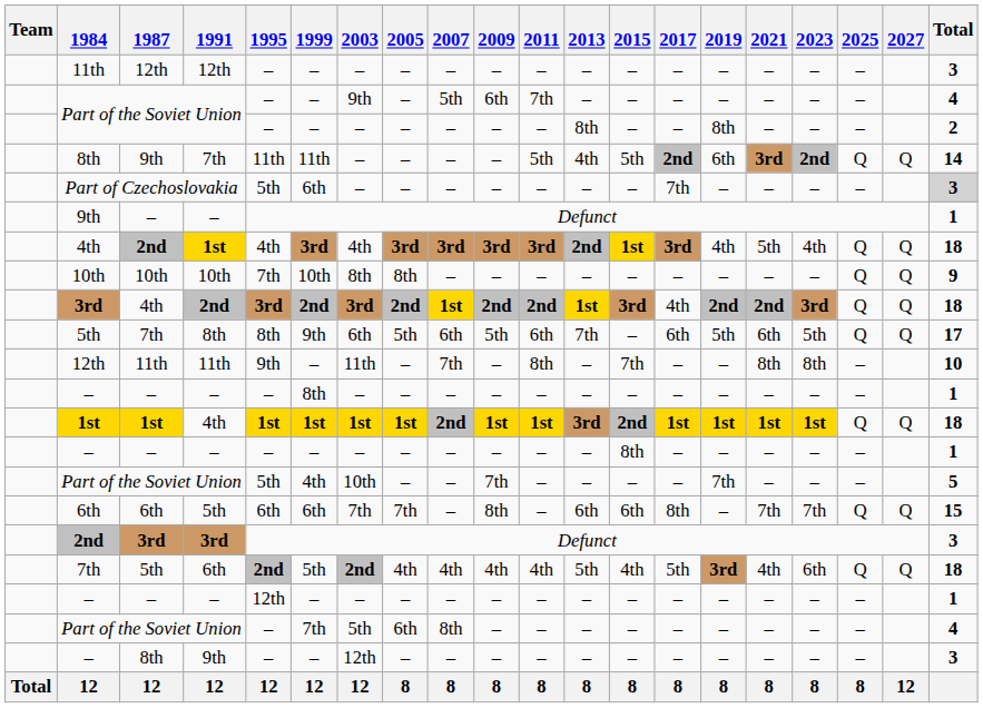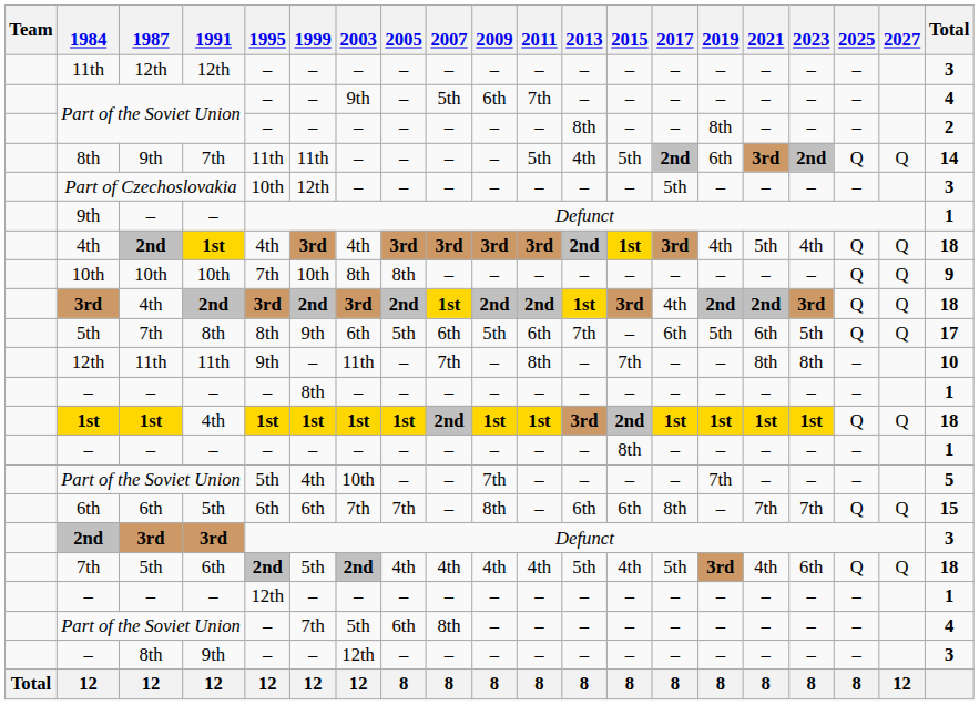 <table class="wikitable" style="text-align:center">
 <tr>
 <th>Team</th>
 <th><br><a href='#'>1984</a></th>
 <th><br><a href='#'>1987</a></th>
 <th><br><a href='#'>1991</a></th>
 <th><br><a href='#'>1995</a></th>
 <th><br><a href='#'>1999</a></th>
 <th><br><a href='#'>2003</a></th>
 <th><br><a href='#'>2005</a></th>
 <th><br><a href='#'>2007</a></th>
 <th><br><a href='#'>2009</a></th>
 <th><br><a href='#'>2011</a></th>
 <th><br><a href='#'>2013</a></th>
 <th><br><a href='#'>2015</a></th>
 <th><br><a href='#'>2017</a></th>
 <th><br><a href='#'>2019</a></th>
 <th><br><a href='#'>2021</a></th>
 <th><br><a href='#'>2023</a></th>
 <th><br><a href='#'>2025</a></th>
 <th><br><a href='#'>2027</a></th>
 <th>Total</th>
 </tr>
 <tr>
 <td align=left></td>
 <td>11th</td>
 <td>12th</td>
 <td>12th</td>
 <td>–</td>
 <td>–</td>
 <td>–</td>
 <td>–</td>
 <td>–</td>
 <td>–</td>
 <td>–</td>
 <td>–</td>
 <td>–</td>
 <td>–</td>
 <td>–</td>
 <td>–</td>
 <td>–</td>
 <td>–</td>
 <td></td>
 <td><strong>3</strong></td>
 </tr>
 <tr>
 <td align=left></td>
 <td colspan="3" rowspan="2"><em>Part of the Soviet Union</em></td>
 <td>–</td>
 <td>–</td>
 <td>9th</td>
 <td>–</td>
 <td>5th</td>
 <td>6th</td>
 <td>7th</td>
 <td>–</td>
 <td>–</td>
 <td>–</td>
 <td>–</td>
 <td>–</td>
 <td>–</td>
 <td>–</td>
 <td></td>
 <td><strong>4</strong></td>
 </tr>
 <tr>
 <td align=left></td>
 <td>–</td>
 <td>–</td>
 <td>–</td>
 <td>–</td>
 <td>–</td>
 <td>–</td>
 <td>–</td>
 <td>8th</td>
 <td>–</td>
 <td>–</td>
 <td>8th</td>
 <td>–</td>
 <td>–</td>
 <td>–</td>
 <td></td>
 <td><strong>2</strong></td>
 </tr>
 <tr>
 <td align=left></td>
 <td>8th</td>
 <td>9th</td>
 <td>7th</td>
 <td>11th</td>
 <td>11th</td>
 <td>–</td>
 <td>–</td>
 <td>–</td>
 <td>–</td>
 <td>5th</td>
 <td>4th</td>
 <td>5th</td>
 <td bgcolor=silver><strong>2nd</strong></td>
 <td>6th</td>
 <td bgcolor=cc9966><strong>3rd</strong></td>
 <td bgcolor=silver><strong>2nd</strong></td>
 <td>Q</td>
 <td>Q</td>
 <td><strong>14</strong></td>
 </tr>
 <tr>
 <td align=left></td>
 <td colspan=3><em>Part of Czechoslovakia</em></td>
-<td>5th</td>
-<td>6th</td>
+<td>10th</td>
+<td>12th</td>
 <td>–</td>
 <td>–</td>
 <td>–</td>
 <td>–</td>
 <td>–</td>
 <td>–</td>
 <td>–</td>
-<td>7th</td>
+<td>5th</td>
 <td>–</td>
 <td>–</td>
 <td>–</td>
 <td>–</td>
 <td></td>
-<td style="background: lightgrey;"><strong>3</strong></td>
+<td><strong>3</strong></td>
 </tr>
 <tr>
 <td align=left></td>
 <td>9th</td>
 <td>–</td>
 <td>–</td>
 <td colspan=15><em>Defunct</em></td>
 <td><strong>1</strong></td>
 </tr>
 <tr>
 <td align=left></td>
 <td>4th</td>
 <td bgcolor=silver><strong>2nd</strong></td>
 <td bgcolor=gold><strong>1st</strong></td>
 <td>4th</td>
 <td bgcolor=cc9966><strong>3rd</strong></td>
 <td>4th</td>
 <td bgcolor=cc9966><strong>3rd</strong></td>
 <td bgcolor=cc9966><strong>3rd</strong></td>
 <td bgcolor=cc9966><strong>3rd</strong></td>
 <td bgcolor=cc9966><strong>3rd</strong></td>
 <td bgcolor=silver><strong>2nd</strong></td>
 <td bgcolor=gold><strong>1st</strong></td>
 <td bgcolor=cc9966><strong>3rd</strong></td>
 <td>4th</td>
 <td>5th</td>
 <td>4th</td>
 <td>Q</td>
 <td>Q</td>
 <td><strong>18</strong></td>
 </tr>
 <tr>
 <td align=left></td>
 <td>10th</td>
 <td>10th</td>
 <td>10th</td>
 <td>7th</td>
 <td>10th</td>
 <td>8th</td>
 <td>8th</td>
 <td>–</td>
 <td>–</td>
 <td>–</td>
 <td>–</td>
 <td>–</td>
 <td>–</td>
 <td>–</td>
 <td>–</td>
 <td>–</td>
 <td>Q</td>
 <td>Q</td>
 <td><strong>9</strong></td>
 </tr>
 <tr>
 <td align=left></td>
 <td bgcolor=cc9966><strong>3rd</strong></td>
 <td>4th</td>
 <td bgcolor=silver><strong>2nd</strong></td>
 <td bgcolor=cc9966><strong>3rd</strong></td>
 <td bgcolor=silver><strong>2nd</strong></td>
 <td bgcolor=cc9966><strong>3rd</strong></td>
 <td bgcolor=silver><strong>2nd</strong></td>
 <td bgcolor=gold><strong>1st</strong></td>
 <td bgcolor=silver><strong>2nd</strong></td>
 <td bgcolor=silver><strong>2nd</strong></td>
 <td bgcolor=gold><strong>1st</strong></td>
 <td bgcolor=cc9966><strong>3rd</strong></td>
 <td>4th</td>
 <td bgcolor=silver><strong>2nd</strong></td>
 <td bgcolor=silver><strong>2nd</strong></td>
 <td bgcolor=cc9966><strong>3rd</strong></td>
 <td>Q</td>
 <td>Q</td>
 <td><strong>18</strong></td>
 </tr>
 <tr>
 <td align=left></td>
 <td>5th</td>
 <td>7th</td>
 <td>8th</td>
 <td>8th</td>
 <td>9th</td>
 <td>6th</td>
 <td>5th</td>
 <td>6th</td>
 <td>5th</td>
 <td>6th</td>
 <td>7th</td>
 <td>–</td>
 <td>6th</td>
 <td>5th</td>
 <td>6th</td>
 <td>5th</td>
 <td>Q</td>
 <td>Q</td>
 <td><strong>17</strong></td>
 </tr>
 <tr>
 <td align=left></td>
 <td>12th</td>
 <td>11th</td>
 <td>11th</td>
 <td>9th</td>
 <td>–</td>
 <td>11th</td>
 <td>–</td>
 <td>7th</td>
 <td>–</td>
 <td>8th</td>
 <td>–</td>
 <td>7th</td>
 <td>–</td>
 <td>–</td>
 <td>8th</td>
 <td>8th</td>
 <td>–</td>
 <td></td>
 <td><strong>10</strong></td>
 </tr>
 <tr>
 <td align=left></td>
 <td>–</td>
 <td>–</td>
 <td>–</td>
 <td>–</td>
 <td>8th</td>
 <td>–</td>
 <td>–</td>
 <td>–</td>
 <td>–</td>
 <td>–</td>
 <td>–</td>
 <td>–</td>
 <td>–</td>
 <td>–</td>
 <td>–</td>
 <td>–</td>
 <td>–</td>
 <td></td>
 <td><strong>1</strong></td>
 </tr>
 <tr>
 <td align=left></td>
 <td bgcolor=gold><strong>1st</strong></td>
 <td bgcolor=gold><strong>1st</strong></td>
 <td>4th</td>
 <td bgcolor=gold><strong>1st</strong></td>
 <td bgcolor=gold><strong>1st</strong></td>
 <td bgcolor=gold><strong>1st</strong></td>
 <td bgcolor=gold><strong>1st</strong></td>
 <td bgcolor=silver><strong>2nd</strong></td>
 <td bgcolor=gold><strong>1st</strong></td>
 <td bgcolor=gold><strong>1st</strong></td>
 <td bgcolor=cc9966><strong>3rd</strong></td>
 <td bgcolor=silver><strong>2nd</strong></td>
 <td bgcolor=gold><strong>1st</strong></td>
 <td bgcolor=gold><strong>1st</strong></td>
 <td bgcolor=gold><strong>1st</strong></td>
 <td bgcolor=gold><strong>1st</strong></td>
 <td>Q</td>
 <td>Q</td>
 <td><strong>18</strong></td>
 </tr>
 <tr>
 <td align=left></td>
 <td>–</td>
 <td>–</td>
 <td>–</td>
 <td>–</td>
 <td>–</td>
 <td>–</td>
 <td>–</td>
 <td>–</td>
 <td>–</td>
 <td>–</td>
 <td>–</td>
 <td>8th</td>
 <td>–</td>
 <td>–</td>
 <td>–</td>
 <td>–</td>
 <td>–</td>
 <td></td>
 <td><strong>1</strong></td>
 </tr>
 <tr>
 <td align=left></td>
 <td colspan=3><em>Part of the Soviet Union</em></td>
 <td>5th</td>
 <td>4th</td>
 <td>10th</td>
 <td>–</td>
 <td>–</td>
 <td>7th</td>
 <td>–</td>
 <td>–</td>
 <td>–</td>
 <td>–</td>
 <td>7th</td>
 <td>–</td>
 <td>–</td>
 <td>–</td>
 <td></td>
 <td><strong>5</strong></td>
 </tr>
 <tr>
 <td align=left></td>
 <td>6th</td>
 <td>6th</td>
 <td>5th</td>
 <td>6th</td>
 <td>6th</td>
 <td>7th</td>
 <td>7th</td>
 <td>–</td>
 <td>8th</td>
 <td>–</td>
 <td>6th</td>
 <td>6th</td>
 <td>8th</td>
 <td>–</td>
 <td>7th</td>
 <td>7th</td>
 <td>Q</td>
 <td>Q</td>
 <td><strong>15</strong></td>
 </tr>
 <tr>
 <td align=left><em></em></td>
 <td bgcolor=silver><strong>2nd</strong></td>
 <td bgcolor=cc9966><strong>3rd</strong></td>
 <td bgcolor=cc9966><strong>3rd</strong></td>
 <td colspan=15><em>Defunct</em></td>
 <td><strong>3</strong></td>
 </tr>
 <tr>
 <td align=left></td>
 <td>7th</td>
 <td>5th</td>
 <td>6th</td>
 <td bgcolor=silver><strong>2nd</strong></td>
 <td>5th</td>
 <td bgcolor=silver><strong>2nd</strong></td>
 <td>4th</td>
 <td>4th</td>
 <td>4th</td>
 <td>4th</td>
 <td>5th</td>
 <td>4th</td>
 <td>5th</td>
 <td bgcolor=cc9966><strong>3rd</strong></td>
 <td>4th</td>
 <td>6th</td>
 <td>Q</td>
 <td>Q</td>
 <td><strong>18</strong></td>
 </tr>
 <tr>
 <td align=left></td>
 <td>–</td>
 <td>–</td>
 <td>–</td>
 <td>12th</td>
 <td>–</td>
 <td>–</td>
 <td>–</td>
 <td>–</td>
 <td>–</td>
 <td>–</td>
 <td>–</td>
 <td>–</td>
 <td>–</td>
 <td>–</td>
 <td>–</td>
 <td>–</td>
 <td>–</td>
 <td></td>
 <td><strong>1</strong></td>
 </tr>
 <tr>
 <td align=left></td>
 <td colspan=3><em>Part of the Soviet Union</em></td>
 <td>–</td>
 <td>7th</td>
 <td>5th</td>
 <td>6th</td>
 <td>8th</td>
 <td>–</td>
 <td>–</td>
 <td>–</td>
 <td>–</td>
 <td>–</td>
 <td>–</td>
 <td>–</td>
 <td>–</td>
 <td>–</td>
 <td></td>
 <td><strong>4</strong></td>
 </tr>
 <tr>
 <td align=left></td>
 <td>–</td>
 <td>8th</td>
 <td>9th</td>
 <td>–</td>
 <td>–</td>
 <td>12th</td>
 <td>–</td>
 <td>–</td>
 <td>–</td>
 <td>–</td>
 <td>–</td>
 <td>–</td>
 <td>–</td>
 <td>–</td>
 <td>–</td>
 <td>–</td>
 <td>–</td>
 <td></td>
 <td><strong>3</strong></td>
 </tr>
 <tr>
 <th>Total</th>
 <th>12</th>
 <th>12</th>
 <th>12</th>
 <th>12</th>
 <th>12</th>
 <th>12</th>
 <th>8</th>
 <th>8</th>
 <th>8</th>
 <th>8</th>
 <th>8</th>
 <th>8</th>
 <th>8</th>
 <th>8</th>
 <th>8</th>
 <th>8</th>
 <th>8</th>
 <th>12</th>
 <th></th>
 </tr>
 </table>
